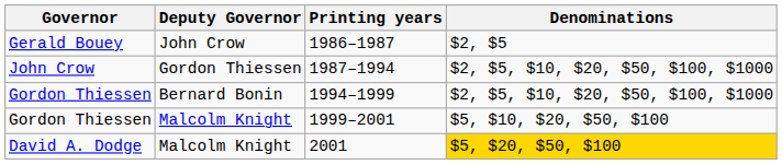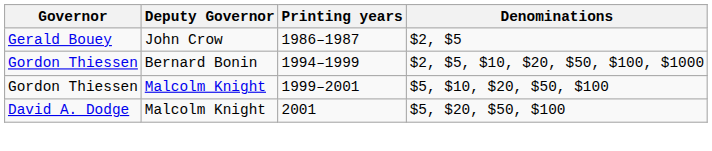 <table class="wikitable">
 <tr>
 <th>Governor</th>
 <th>Deputy Governor</th>
 <th>Printing years</th>
 <th>Denominations</th>
 </tr>
 <tr>
 <td><a href='#'>Gerald Bouey</a></td>
 <td>John Crow</td>
 <td>1986–1987</td>
 <td>$2, $5</td>
-</tr>
-<tr>
-<td><a href='#'>John Crow</a></td>
-<td>Gordon Thiessen</td>
-<td>1987–1994</td>
-<td>$2, $5, $10, $20, $50, $100, $1000</td>
 </tr>
 <tr>
 <td><a href='#'>Gordon Thiessen</a></td>
 <td>Bernard Bonin</td>
 <td>1994–1999</td>
 <td>$2, $5, $10, $20, $50, $100, $1000</td>
 </tr>
 <tr>
 <td>Gordon Thiessen</td>
 <td><a href='#'>Malcolm Knight</a></td>
 <td>1999–2001</td>
 <td>$5, $10, $20, $50, $100</td>
 </tr>
 <tr>
 <td><a href='#'>David A. Dodge</a></td>
 <td>Malcolm Knight</td>
 <td>2001</td>
-<td style="background: gold;">$5, $20, $50, $100</td>
+<td>$5, $20, $50, $100</td>
 </tr>
 </table>
